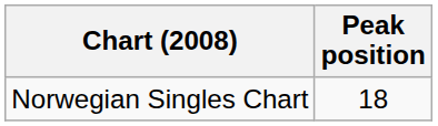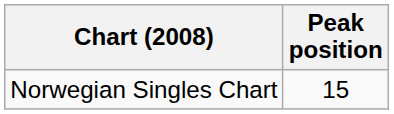 <table class="wikitable">
 <tr>
 <th align="left">Chart (2008)</th>
 <th style="text-align:center;">Peak<br>position</th>
 </tr>
 <tr>
 <td align="left">Norwegian Singles Chart</td>
-<td style="text-align:center;">18</td>
+<td style="text-align:center;">15</td>
 </tr>
 </table>
